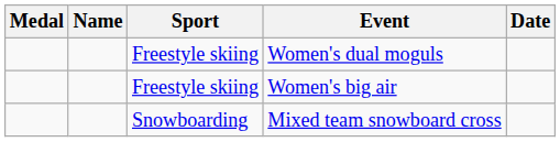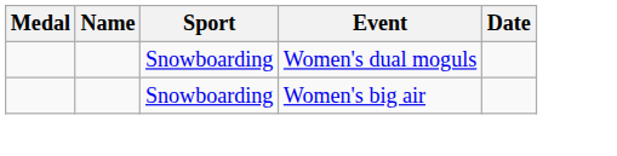 <table class="wikitable sortable" style="font-size:95%;">
 <tr>
 <th>Medal</th>
 <th>Name</th>
 <th>Sport</th>
 <th>Event</th>
 <th>Date</th>
 </tr>
 <tr>
 <td></td>
 <td></td>
-<td><a href='#'>Freestyle skiing</a></td>
+<td><a href='#'>Snowboarding</a></td>
 <td><a href='#'>Women's dual moguls</a></td>
 <td></td>
 </tr>
 <tr>
 <td></td>
 <td></td>
-<td><a href='#'>Freestyle skiing</a></td>
+<td><a href='#'>Snowboarding</a></td>
 <td><a href='#'>Women's big air</a></td>
 <td></td>
 </tr>
-<tr>
-<td></td>
-<td><br></td>
-<td><a href='#'>Snowboarding</a></td>
-<td><a href='#'>Mixed team snowboard cross</a></td>
-<td></td>
-</tr>
 </table>
